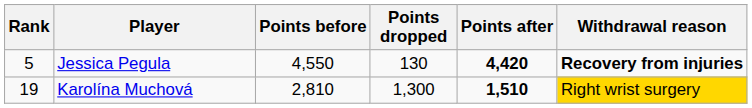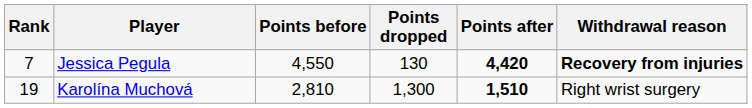 <table class="wikitable sortable">
 <tr>
 <th>Rank</th>
 <th style="width:185px;">Player</th>
 <th>Points before</th>
 <th style="width:75px;">Points dropped</th>
 <th>Points after</th>
 <th>Withdrawal reason</th>
 </tr>
 <tr>
-<td style="text-align:center;">5</td>
+<td style="text-align:center;">7</td>
 <td> <a href='#'>Jessica Pegula</a></td>
 <td style="text-align:center;">4,550</td>
 <td style="text-align:center;">130</td>
 <td style="text-align:center;"><strong>4,420</strong></td>
 <td><strong>Recovery from injuries</strong></td>
 </tr>
 <tr>
 <td style="text-align:center;">19</td>
 <td> <a href='#'>Karolína Muchová</a></td>
 <td style="text-align:center;">2,810</td>
 <td style="text-align:center;">1,300</td>
 <td style="text-align:center;"><strong>1,510</strong></td>
-<td style="background: gold;">Right wrist surgery</td>
+<td>Right wrist surgery</td>
 </tr>
 </table>
